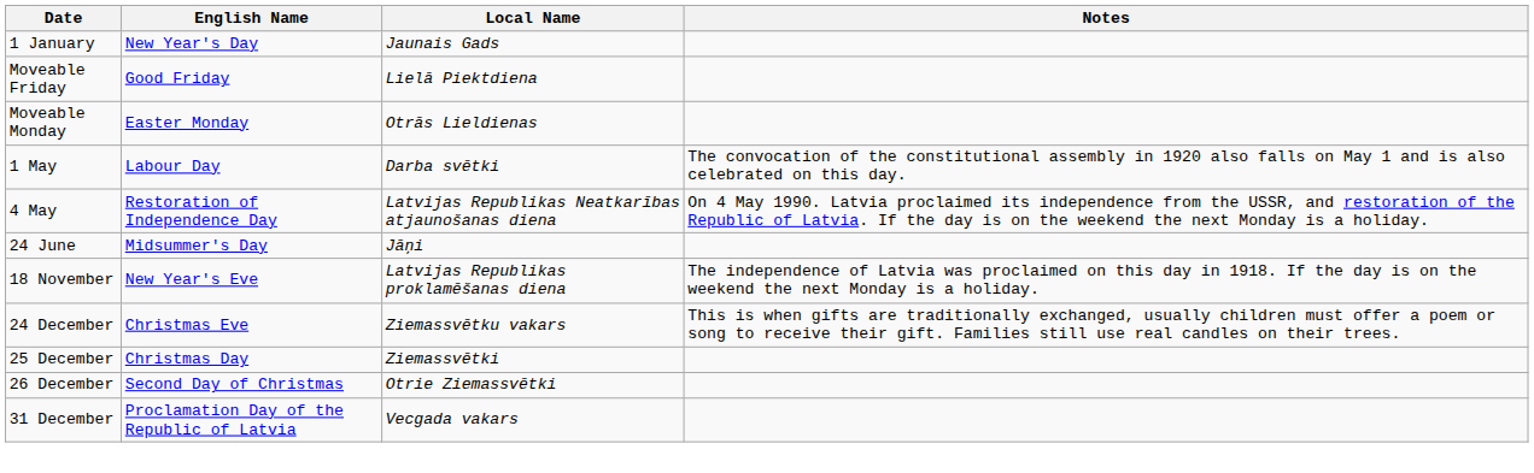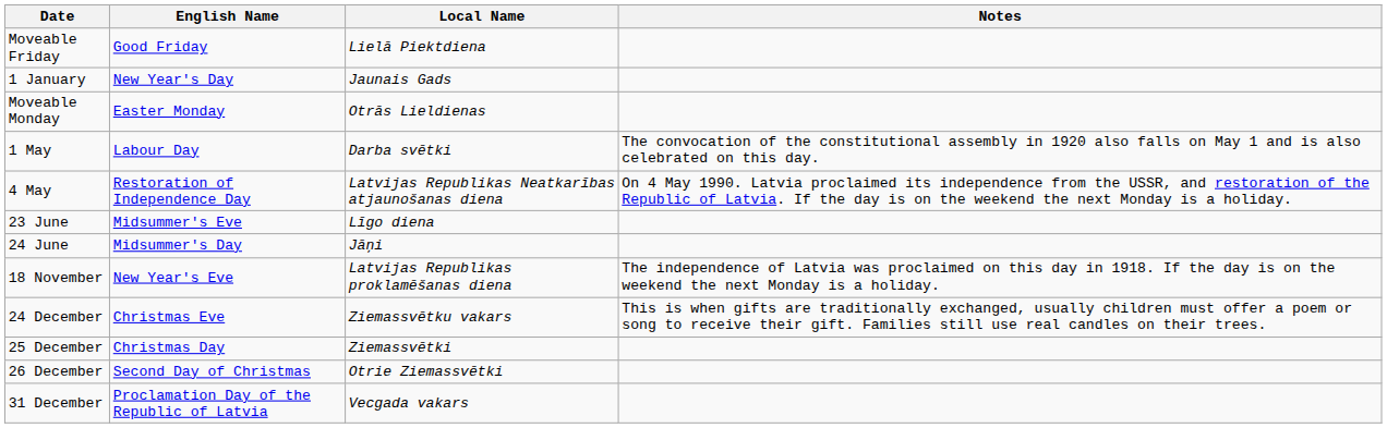 <table class="wikitable">
 <tr>
 <th>Date</th>
 <th>English Name</th>
 <th>Local Name</th>
 <th>Notes</th>
 </tr>
 <tr>
+<td>Moveable Friday</td>
+<td><a href='#'>Good Friday</a></td>
+<td><em>Lielā Piektdiena</em></td>
+<td></td>
+</tr>
+<tr>
 <td>1 January</td>
 <td><a href='#'>New Year's Day</a></td>
 <td><em>Jaunais Gads</em></td>
-<td></td>
-</tr>
-<tr>
-<td>Moveable Friday</td>
-<td><a href='#'>Good Friday</a></td>
-<td><em>Lielā Piektdiena</em></td>
 <td></td>
 </tr>
 <tr>
 <td>Moveable Monday</td>
 <td><a href='#'>Easter Monday</a></td>
 <td><em>Otrās Lieldienas</em></td>
 <td></td>
 </tr>
 <tr>
 <td>1 May</td>
 <td><a href='#'>Labour Day</a></td>
 <td><em>Darba svētki</em></td>
 <td>The convocation of the constitutional assembly in 1920 also falls on May 1 and is also celebrated on this day.</td>
 </tr>
 <tr>
 <td>4 May</td>
 <td><a href='#'>Restoration of Independence Day</a></td>
 <td><em>Latvijas Republikas Neatkarības atjaunošanas diena</em></td>
 <td>On 4 May 1990. Latvia proclaimed its independence from the USSR, and <a href='#'>restoration of the Republic of Latvia</a>. If the day is on the weekend the next Monday is a holiday.</td>
+</tr>
+<tr>
+<td>23 June</td>
+<td><a href='#'>Midsummer's Eve</a></td>
+<td><em>Līgo diena</em></td>
+<td></td>
 </tr>
 <tr>
 <td>24 June</td>
 <td><a href='#'>Midsummer's Day</a></td>
 <td><em>Jāņi</em></td>
 <td></td>
 </tr>
 <tr>
 <td>18 November</td>
 <td><a href='#'>New Year's Eve</a></td>
 <td><em>Latvijas Republikas proklamēšanas diena</em></td>
 <td>The independence of Latvia was proclaimed on this day in 1918. If the day is on the weekend the next Monday is a holiday.</td>
 </tr>
 <tr>
 <td>24 December</td>
 <td><a href='#'>Christmas Eve</a></td>
 <td><em>Ziemassvētku vakars</em></td>
 <td>This is when gifts are traditionally exchanged, usually children must offer a poem or song to receive their gift. Families still use real candles on their trees.</td>
 </tr>
 <tr>
 <td>25 December</td>
 <td><a href='#'>Christmas Day</a></td>
 <td><em>Ziemassvētki</em></td>
 <td></td>
 </tr>
 <tr>
 <td>26 December</td>
 <td><a href='#'>Second Day of Christmas</a></td>
 <td><em>Otrie Ziemassvētki</em></td>
 <td></td>
 </tr>
 <tr>
 <td>31 December</td>
 <td><a href='#'>Proclamation Day of the Republic of Latvia</a></td>
 <td><em>Vecgada vakars</em></td>
 <td></td>
 </tr>
 </table>
